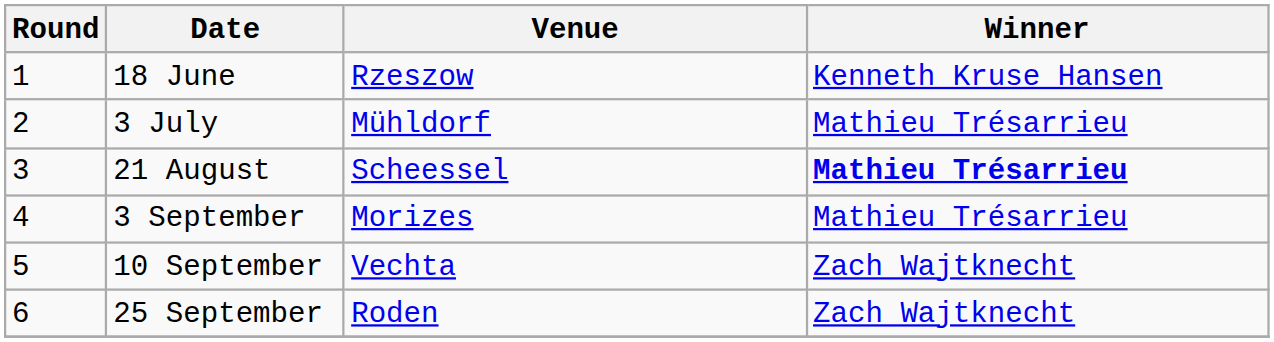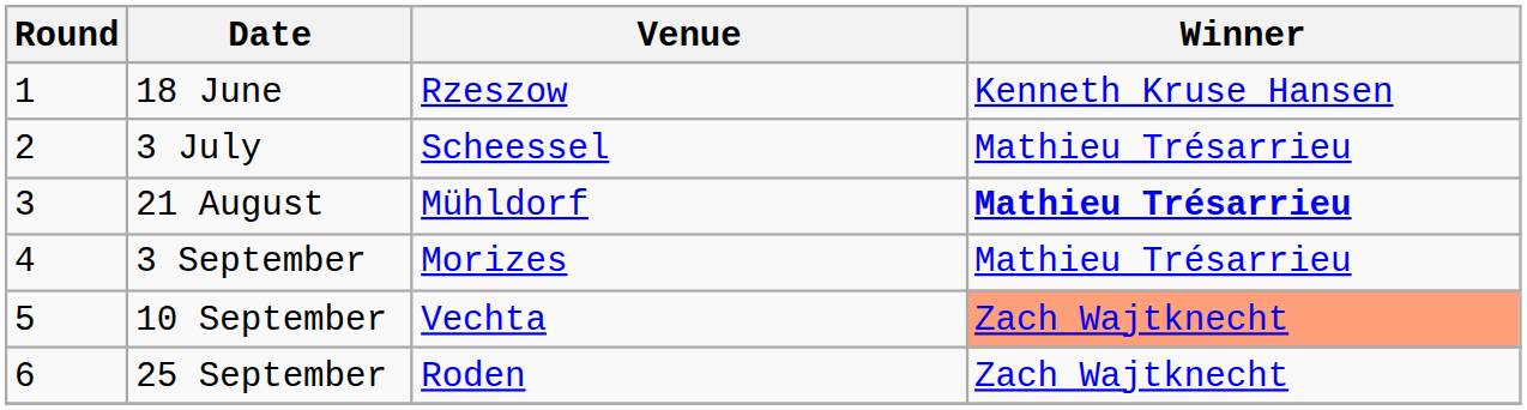 <table class="wikitable" style="font-size: 100%">
 <tr>
 <th width=30>Round</th>
 <th width=100>Date</th>
 <th width=200>Venue</th>
 <th width=200>Winner</th>
 </tr>
 <tr>
 <td>1</td>
 <td>18 June</td>
 <td> <a href='#'>Rzeszow</a></td>
 <td> <a href='#'>Kenneth Kruse Hansen</a></td>
 </tr>
 <tr>
 <td>2</td>
 <td>3 July</td>
-<td> <a href='#'>Mühldorf</a></td>
+<td> <a href='#'>Scheessel</a></td>
 <td> <a href='#'>Mathieu Trésarrieu</a></td>
 </tr>
 <tr>
 <td>3</td>
 <td>21 August</td>
-<td> <a href='#'>Scheessel</a></td>
+<td> <a href='#'>Mühldorf</a></td>
 <td><strong> <a href='#'>Mathieu Trésarrieu</a></strong></td>
 </tr>
 <tr>
 <td>4</td>
 <td>3 September</td>
 <td> <a href='#'>Morizes</a></td>
 <td> <a href='#'>Mathieu Trésarrieu</a></td>
 </tr>
 <tr>
 <td>5</td>
 <td>10 September</td>
 <td> <a href='#'>Vechta</a></td>
-<td> <a href='#'>Zach Wajtknecht</a></td>
+<td style="background: lightsalmon;"> <a href='#'>Zach Wajtknecht</a></td>
 </tr>
 <tr>
 <td>6</td>
 <td>25 September</td>
 <td> <a href='#'>Roden</a></td>
 <td> <a href='#'>Zach Wajtknecht</a></td>
 </tr>
 <tr>
 </tr>
 </table>
